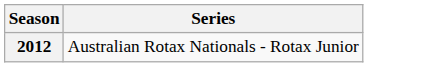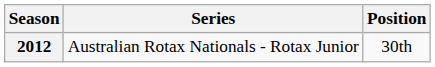 <table class="wikitable" style="font-size: 85%; text-align:center">
 <tr>
 <th>Season</th>
 <th>Series</th>
+<th>Position</th>
 </tr>
 <tr>
 <th>2012</th>
 <td align="left">Australian Rotax Nationals - Rotax Junior</td>
+<td>30th</td>
 </tr>
 </table>
